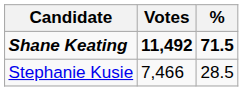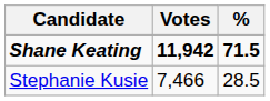 <table class="wikitable" align="left">
 <tr>
 <th>Candidate</th>
 <th>Votes</th>
 <th>%</th>
 </tr>
 <tr>
 <td><strong><em>Shane Keating</em></strong></td>
-<td><strong>11,492</strong></td>
+<td><strong>11,942</strong></td>
 <td><strong>71.5</strong></td>
 </tr>
 <tr>
 <td><a href='#'>Stephanie Kusie</a></td>
 <td>7,466</td>
 <td>28.5</td>
 </tr>
 </table>
